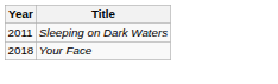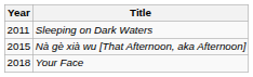 <table class="wikitable">
 <tr>
 <th>Year</th>
 <th>Title</th>
 </tr>
 <tr>
 <td>2011</td>
 <td><em>Sleeping on Dark Waters</em></td>
 </tr>
 <tr>
+<td>2015</td>
+<td><em>Nà gè xià wu [That Afternoon, aka Afternoon]</em></td>
+</tr>
+<tr>
 <td>2018</td>
 <td><em>Your Face</em></td>
 </tr>
 </table>
